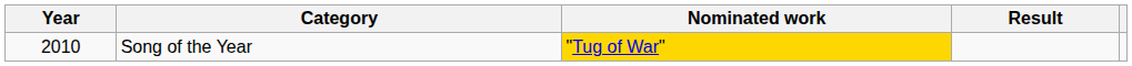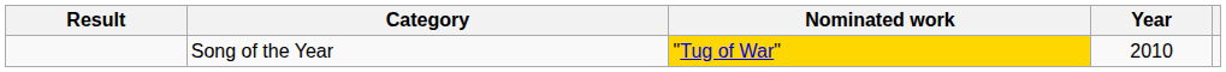 <table width="80%" class="wikitable">
 <tr>
-<th style="width:10%;">Year</th>
+<th style="width:15%;">Result</th>
 <th style="width:40%;">Category</th>
 <th style="width:35%;">Nominated work</th>
-<th style="width:15%;">Result</th>
+<th style="width:10%;">Year</th>
 <th></th>
 </tr>
 <tr>
-<td align="center">2010</td>
+<td></td>
 <td>Song of the Year</td>
 <td style="background: gold;">"<a href='#'>Tug of War</a>"</td>
-<td></td>
+<td align="center">2010</td>
 <td style="text-align:center;"></td>
 </tr>
 </table>
